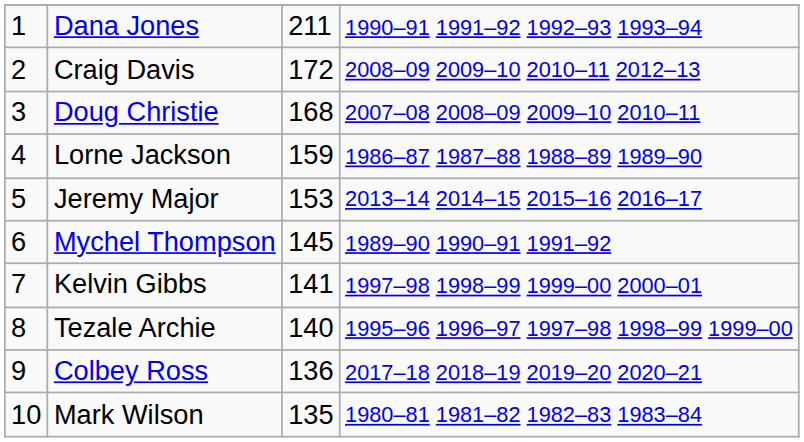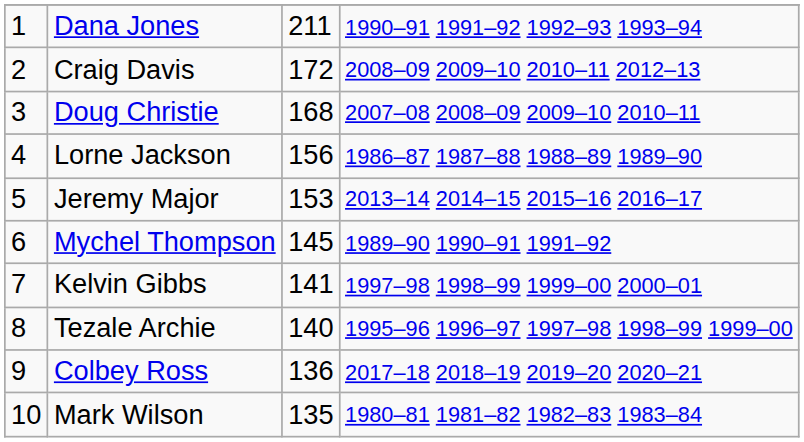 <table class="wikitable">
 <tr>
 </tr>
 <tr>
 <td>1</td>
 <td><a href='#'>Dana Jones</a></td>
 <td>211</td>
 <td style="font-size:80%;"><a href='#'>1990–91</a> <a href='#'>1991–92</a> <a href='#'>1992–93</a> <a href='#'>1993–94</a></td>
 </tr>
 <tr>
 <td>2</td>
 <td>Craig Davis</td>
 <td>172</td>
 <td style="font-size:80%;"><a href='#'>2008–09</a> <a href='#'>2009–10</a> <a href='#'>2010–11</a> <a href='#'>2012–13</a></td>
 </tr>
 <tr>
 <td>3</td>
 <td><a href='#'>Doug Christie</a></td>
 <td>168</td>
 <td style="font-size:80%;"><a href='#'>2007–08</a> <a href='#'>2008–09</a> <a href='#'>2009–10</a> <a href='#'>2010–11</a></td>
 </tr>
 <tr>
 <td>4</td>
 <td>Lorne Jackson</td>
-<td>159</td>
+<td>156</td>
 <td style="font-size:80%;"><a href='#'>1986–87</a> <a href='#'>1987–88</a> <a href='#'>1988–89</a> <a href='#'>1989–90</a></td>
 </tr>
 <tr>
 <td>5</td>
 <td>Jeremy Major</td>
 <td>153</td>
 <td style="font-size:80%;"><a href='#'>2013–14</a> <a href='#'>2014–15</a> <a href='#'>2015–16</a> <a href='#'>2016–17</a></td>
 </tr>
 <tr>
 <td>6</td>
 <td><a href='#'>Mychel Thompson</a></td>
 <td>145</td>
 <td style="font-size:80%;"><a href='#'>1989–90</a> <a href='#'>1990–91</a> <a href='#'>1991–92</a></td>
 </tr>
 <tr>
 <td>7</td>
 <td>Kelvin Gibbs</td>
 <td>141</td>
 <td style="font-size:80%;"><a href='#'>1997–98</a> <a href='#'>1998–99</a> <a href='#'>1999–00</a> <a href='#'>2000–01</a></td>
 </tr>
 <tr>
 <td>8</td>
 <td>Tezale Archie</td>
 <td>140</td>
 <td style="font-size:80%;"><a href='#'>1995–96</a> <a href='#'>1996–97</a> <a href='#'>1997–98</a> <a href='#'>1998–99</a> <a href='#'>1999–00</a></td>
 </tr>
 <tr>
 <td>9</td>
 <td><a href='#'>Colbey Ross</a></td>
 <td>136</td>
 <td style="font-size:80%;"><a href='#'>2017–18</a> <a href='#'>2018–19</a> <a href='#'>2019–20</a> <a href='#'>2020–21</a></td>
 </tr>
 <tr>
 <td>10</td>
 <td>Mark Wilson</td>
 <td>135</td>
 <td style="font-size:80%;"><a href='#'>1980–81</a> <a href='#'>1981–82</a> <a href='#'>1982–83</a> <a href='#'>1983–84</a></td>
 </tr>
 </table>
